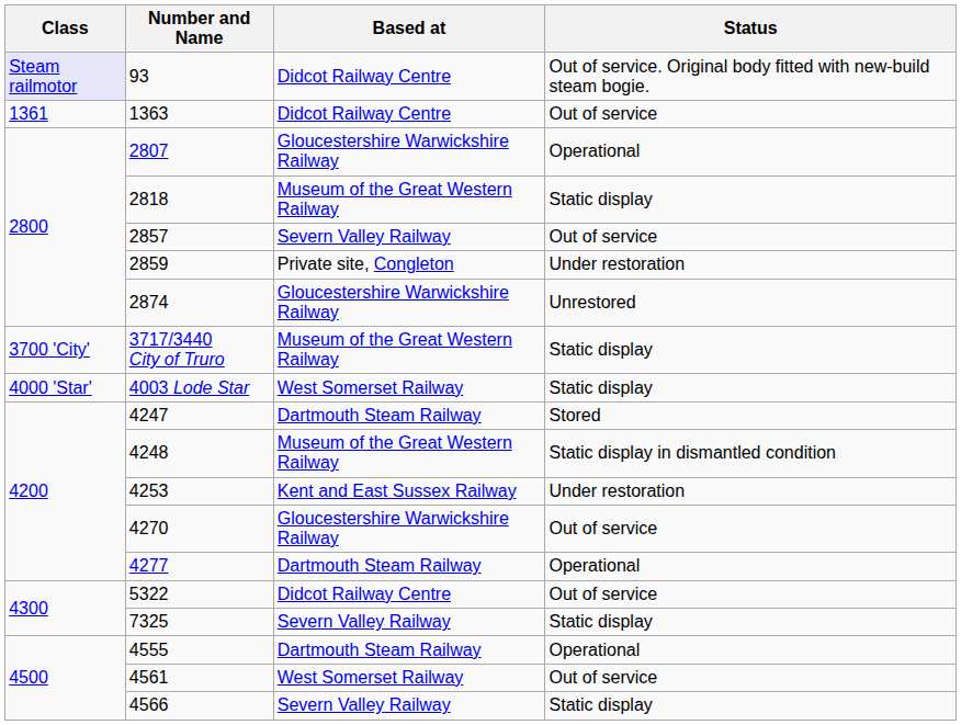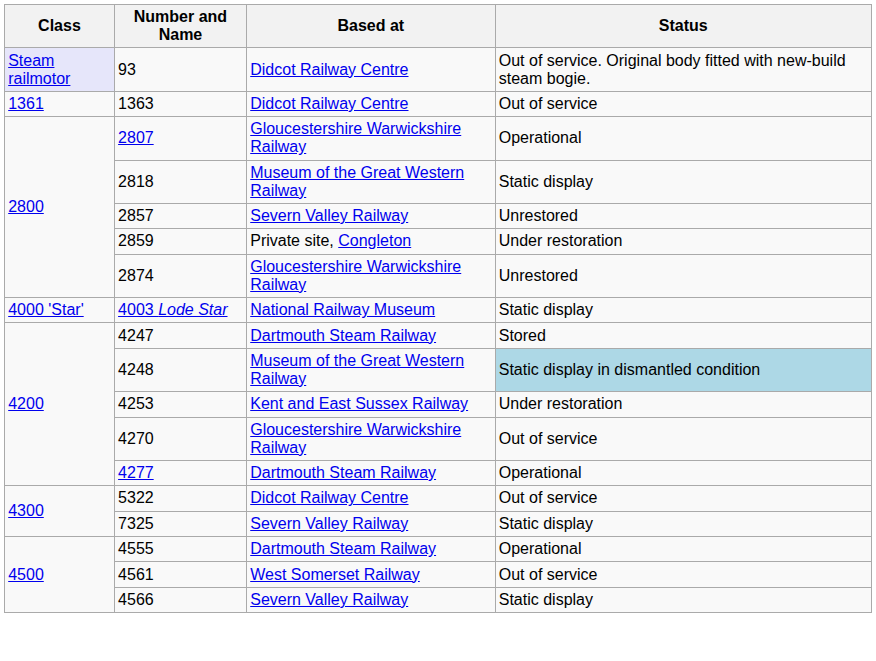 <table class="wikitable sortable">
 <tr>
 <th>Class</th>
 <th>Number and Name</th>
 <th>Based at</th>
 <th>Status</th>
 </tr>
 <tr>
 <td style="background: lavender;"><a href='#'>Steam railmotor</a></td>
 <td>93</td>
 <td><a href='#'>Didcot Railway Centre</a></td>
 <td>Out of service. Original body fitted with new-build steam bogie.</td>
 </tr>
 <tr>
 <td><a href='#'>1361</a></td>
 <td>1363</td>
 <td><a href='#'>Didcot Railway Centre</a></td>
 <td>Out of service</td>
 </tr>
 <tr>
 <td rowspan="5"><a href='#'>2800</a></td>
 <td><a href='#'>2807</a></td>
 <td><a href='#'>Gloucestershire Warwickshire Railway</a></td>
 <td>Operational</td>
 </tr>
 <tr>
 <td>2818</td>
 <td><a href='#'>Museum of the Great Western Railway</a></td>
 <td>Static display</td>
 </tr>
 <tr>
 <td>2857</td>
 <td><a href='#'>Severn Valley Railway</a></td>
-<td>Out of service</td>
+<td>Unrestored</td>
 </tr>
 <tr>
 <td>2859</td>
 <td>Private site, <a href='#'>Congleton</a></td>
 <td>Under restoration</td>
 </tr>
 <tr>
 <td>2874</td>
 <td><a href='#'>Gloucestershire Warwickshire Railway</a></td>
 <td>Unrestored</td>
 </tr>
 <tr>
-<td><a href='#'>3700 'City'</a></td>
-<td><a href='#'>3717/3440<br><em>City of Truro</em></a></td>
-<td><a href='#'>Museum of the Great Western Railway</a></td>
-<td>Static display</td>
-</tr>
-<tr>
 <td><a href='#'>4000 'Star'</a></td>
 <td><a href='#'>4003 <em>Lode Star</em></a></td>
-<td><a href='#'>West Somerset Railway</a></td>
+<td><a href='#'>National Railway Museum</a></td>
 <td>Static display</td>
 </tr>
 <tr>
 <td rowspan="5"><a href='#'>4200</a></td>
 <td>4247</td>
 <td><a href='#'>Dartmouth Steam Railway</a></td>
 <td>Stored</td>
 </tr>
 <tr>
 <td>4248</td>
 <td><a href='#'>Museum of the Great Western Railway</a></td>
-<td>Static display in dismantled condition</td>
+<td style="background: lightblue;">Static display in dismantled condition</td>
 </tr>
 <tr>
 <td>4253</td>
 <td><a href='#'>Kent and East Sussex Railway</a></td>
 <td>Under restoration</td>
 </tr>
 <tr>
 <td>4270</td>
 <td><a href='#'>Gloucestershire Warwickshire Railway</a></td>
 <td>Out of service</td>
 </tr>
 <tr>
 <td><a href='#'>4277</a></td>
 <td><a href='#'>Dartmouth Steam Railway</a></td>
 <td>Operational</td>
 </tr>
 <tr>
 <td rowspan="2"><a href='#'>4300</a></td>
 <td>5322</td>
 <td><a href='#'>Didcot Railway Centre</a></td>
 <td>Out of service</td>
 </tr>
 <tr>
 <td>7325</td>
 <td><a href='#'>Severn Valley Railway</a></td>
 <td>Static display</td>
 </tr>
 <tr>
 <td rowspan="3"><a href='#'>4500</a></td>
 <td>4555</td>
 <td><a href='#'>Dartmouth Steam Railway</a></td>
 <td>Operational</td>
 </tr>
 <tr>
 <td>4561</td>
 <td><a href='#'>West Somerset Railway</a></td>
 <td>Out of service</td>
 </tr>
 <tr>
 <td>4566</td>
 <td><a href='#'>Severn Valley Railway</a></td>
 <td>Static display</td>
 </tr>
 </table>
